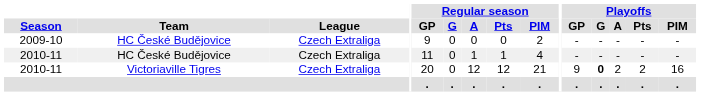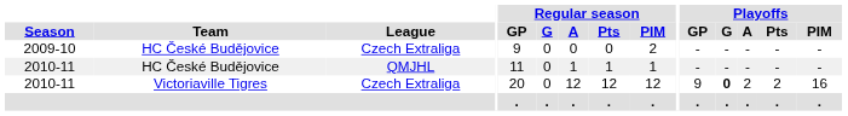 <table border="0" cellpadding="1" cellspacing="0" style="text-align:center; width:75%">
 <tr bgcolor="#e0e0e0">
 <th colspan="3" bgcolor="#ffffff"></th>
 <th rowspan="99" bgcolor="#ffffff"></th>
 <th colspan="5"><a href='#'>Regular season</a></th>
 <th rowspan="99" bgcolor="#ffffff"></th>
 <th colspan="5"><a href='#'>Playoffs</a></th>
 </tr>
 <tr bgcolor="#e0e0e0">
 <th><a href='#'>Season</a></th>
 <th>Team</th>
 <th>League</th>
 <th>GP</th>
 <th><a href='#'>G</a></th>
 <th><a href='#'>A</a></th>
 <th><a href='#'>Pts</a></th>
 <th><a href='#'>PIM</a></th>
 <th>GP</th>
 <th>G</th>
 <th>A</th>
 <th>Pts</th>
 <th>PIM</th>
 </tr>
 <tr>
 <td>2009-10</td>
 <td><a href='#'>HC České Budějovice</a></td>
 <td><a href='#'>Czech Extraliga</a></td>
 <td>9</td>
 <td>0</td>
 <td>0</td>
 <td>0</td>
 <td>2</td>
 <td>-</td>
 <td>-</td>
 <td>-</td>
 <td>-</td>
 <td>-</td>
 </tr>
 <tr bgcolor="#f0f0f0">
 <td>2010-11</td>
 <td>HC České Budějovice</td>
-<td>Czech Extraliga</td>
+<td><a href='#'>QMJHL</a></td>
 <td>11</td>
 <td>0</td>
 <td>1</td>
 <td>1</td>
-<td>4</td>
+<td>1</td>
 <td>-</td>
 <td>-</td>
 <td>-</td>
 <td>-</td>
 <td>-</td>
 </tr>
 <tr>
 <td>2010-11</td>
 <td><a href='#'>Victoriaville Tigres</a></td>
 <td><a href='#'>Czech Extraliga</a></td>
 <td>20</td>
 <td>0</td>
 <td>12</td>
 <td>12</td>
-<td>21</td>
+<td>12</td>
 <td>9</td>
 <td><strong>0</strong></td>
 <td>2</td>
 <td>2</td>
 <td>16</td>
 </tr>
 <tr bgcolor="#e0e0e0">
 <th colspan="3"></th>
 <th>.</th>
 <th>.</th>
 <th>.</th>
 <th>.</th>
 <th>.</th>
 <th>.</th>
 <th>.</th>
 <th>.</th>
 <th>.</th>
 <th>.</th>
 </tr>
 </table>
